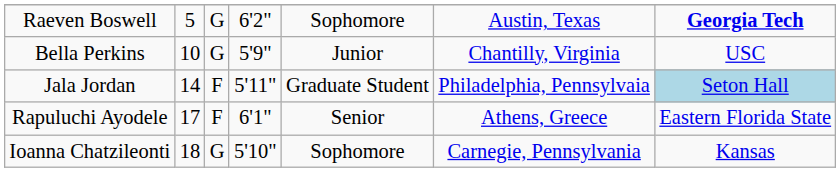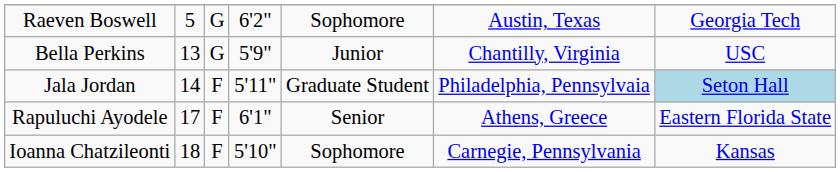 <table class="wikitable sortable" border="1" style="text-align: center;">
 <tr align=center>
 </tr>
 <tr>
 <td>Raeven Boswell</td>
 <td>5</td>
 <td>G</td>
 <td>6'2"</td>
 <td>Sophomore</td>
 <td><a href='#'>Austin, Texas</a></td>
-<td><strong><a href='#'>Georgia Tech</a></strong></td>
+<td><a href='#'>Georgia Tech</a></td>
 </tr>
 <tr>
 <td>Bella Perkins</td>
-<td>10</td>
+<td>13</td>
 <td>G</td>
 <td>5'9"</td>
 <td>Junior</td>
 <td><a href='#'>Chantilly, Virginia</a></td>
 <td><a href='#'>USC</a></td>
 </tr>
 <tr>
 <td>Jala Jordan</td>
 <td>14</td>
 <td>F</td>
 <td>5'11"</td>
 <td>Graduate Student</td>
 <td><a href='#'>Philadelphia, Pennsylvaia</a></td>
 <td style="background: lightblue;"><a href='#'>Seton Hall</a></td>
 </tr>
 <tr>
 <td>Rapuluchi Ayodele</td>
 <td>17</td>
 <td>F</td>
 <td>6'1"</td>
 <td>Senior</td>
 <td><a href='#'>Athens, Greece</a></td>
 <td><a href='#'>Eastern Florida State</a></td>
 </tr>
 <tr>
 <td>Ioanna Chatzileonti</td>
 <td>18</td>
-<td>G</td>
+<td>F</td>
 <td>5'10"</td>
 <td>Sophomore</td>
 <td><a href='#'>Carnegie, Pennsylvania</a></td>
 <td><a href='#'>Kansas</a></td>
 </tr>
 </table>
